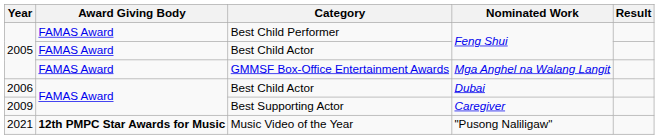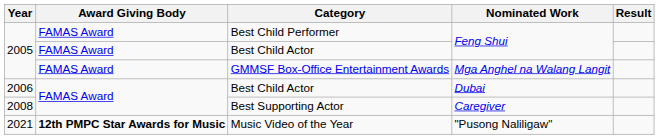 <table class="wikitable">
 <tr>
 <th>Year</th>
 <th>Award Giving Body</th>
 <th>Category</th>
 <th>Nominated Work</th>
 <th>Result</th>
 </tr>
 <tr>
 <td rowspan=3>2005</td>
 <td><a href='#'>FAMAS Award</a></td>
 <td>Best Child Performer</td>
 <td rowspan=2><em><a href='#'>Feng Shui</a></em></td>
 <td></td>
 </tr>
 <tr>
 <td><a href='#'>FAMAS Award</a></td>
 <td>Best Child Actor</td>
 <td></td>
 </tr>
 <tr>
 <td><a href='#'>FAMAS Award</a></td>
 <td><a href='#'>GMMSF Box-Office Entertainment Awards</a></td>
 <td><em><a href='#'>Mga Anghel na Walang Langit</a></em></td>
 <td></td>
 </tr>
 <tr>
 <td>2006</td>
 <td rowspan=2><a href='#'>FAMAS Award</a></td>
 <td>Best Child Actor</td>
 <td><em><a href='#'>Dubai</a></em></td>
 <td></td>
 </tr>
 <tr>
-<td>2009</td>
+<td>2008</td>
 <td>Best Supporting Actor</td>
 <td><em><a href='#'>Caregiver</a></em></td>
 <td></td>
 </tr>
 <tr>
 <td>2021</td>
 <td><strong>12th PMPC Star Awards for Music</strong></td>
 <td>Music Video of the Year</td>
 <td>"Pusong Naliligaw"</td>
 <td></td>
 </tr>
 </table>
